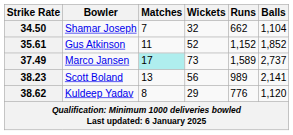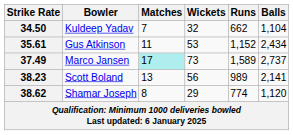 <table class="wikitable sortable">
 <tr>
 <th>Strike Rate</th>
 <th>Bowler</th>
 <th>Matches</th>
 <th>Wickets</th>
 <th>Runs</th>
 <th>Balls</th>
 </tr>
 <tr>
 <th>34.50</th>
-<td> <a href='#'>Shamar Joseph</a></td>
+<td> <a href='#'>Kuldeep Yadav</a></td>
 <td>7</td>
 <td>32</td>
 <td>662</td>
 <td>1,104</td>
 </tr>
 <tr>
 <th>35.61</th>
 <td> <a href='#'>Gus Atkinson</a></td>
 <td>11</td>
-<td>52</td>
+<td>53</td>
 <td>1,152</td>
-<td>1,852</td>
+<td>2,434</td>
 </tr>
 <tr>
 <th>37.49</th>
 <td> <a href='#'>Marco Jansen</a></td>
 <td style="background: paleturquoise;">17</td>
 <td>73</td>
 <td>1,589</td>
 <td>2,737</td>
 </tr>
 <tr>
 <th>38.23</th>
 <td> <a href='#'>Scott Boland</a></td>
 <td>13</td>
 <td>56</td>
 <td>989</td>
 <td>2,141</td>
 </tr>
 <tr>
 <th>38.62</th>
-<td> <a href='#'>Kuldeep Yadav</a></td>
+<td> <a href='#'>Shamar Joseph</a></td>
 <td>8</td>
 <td>29</td>
-<td>776</td>
+<td>774</td>
 <td>1,120</td>
 </tr>
 <tr class="sortbottom">
 <th colspan="11"><small><em>Qualification: Minimum 1000 deliveries bowled</em><br> Last updated: 6 January 2025</small></th>
 </tr>
 </table>
